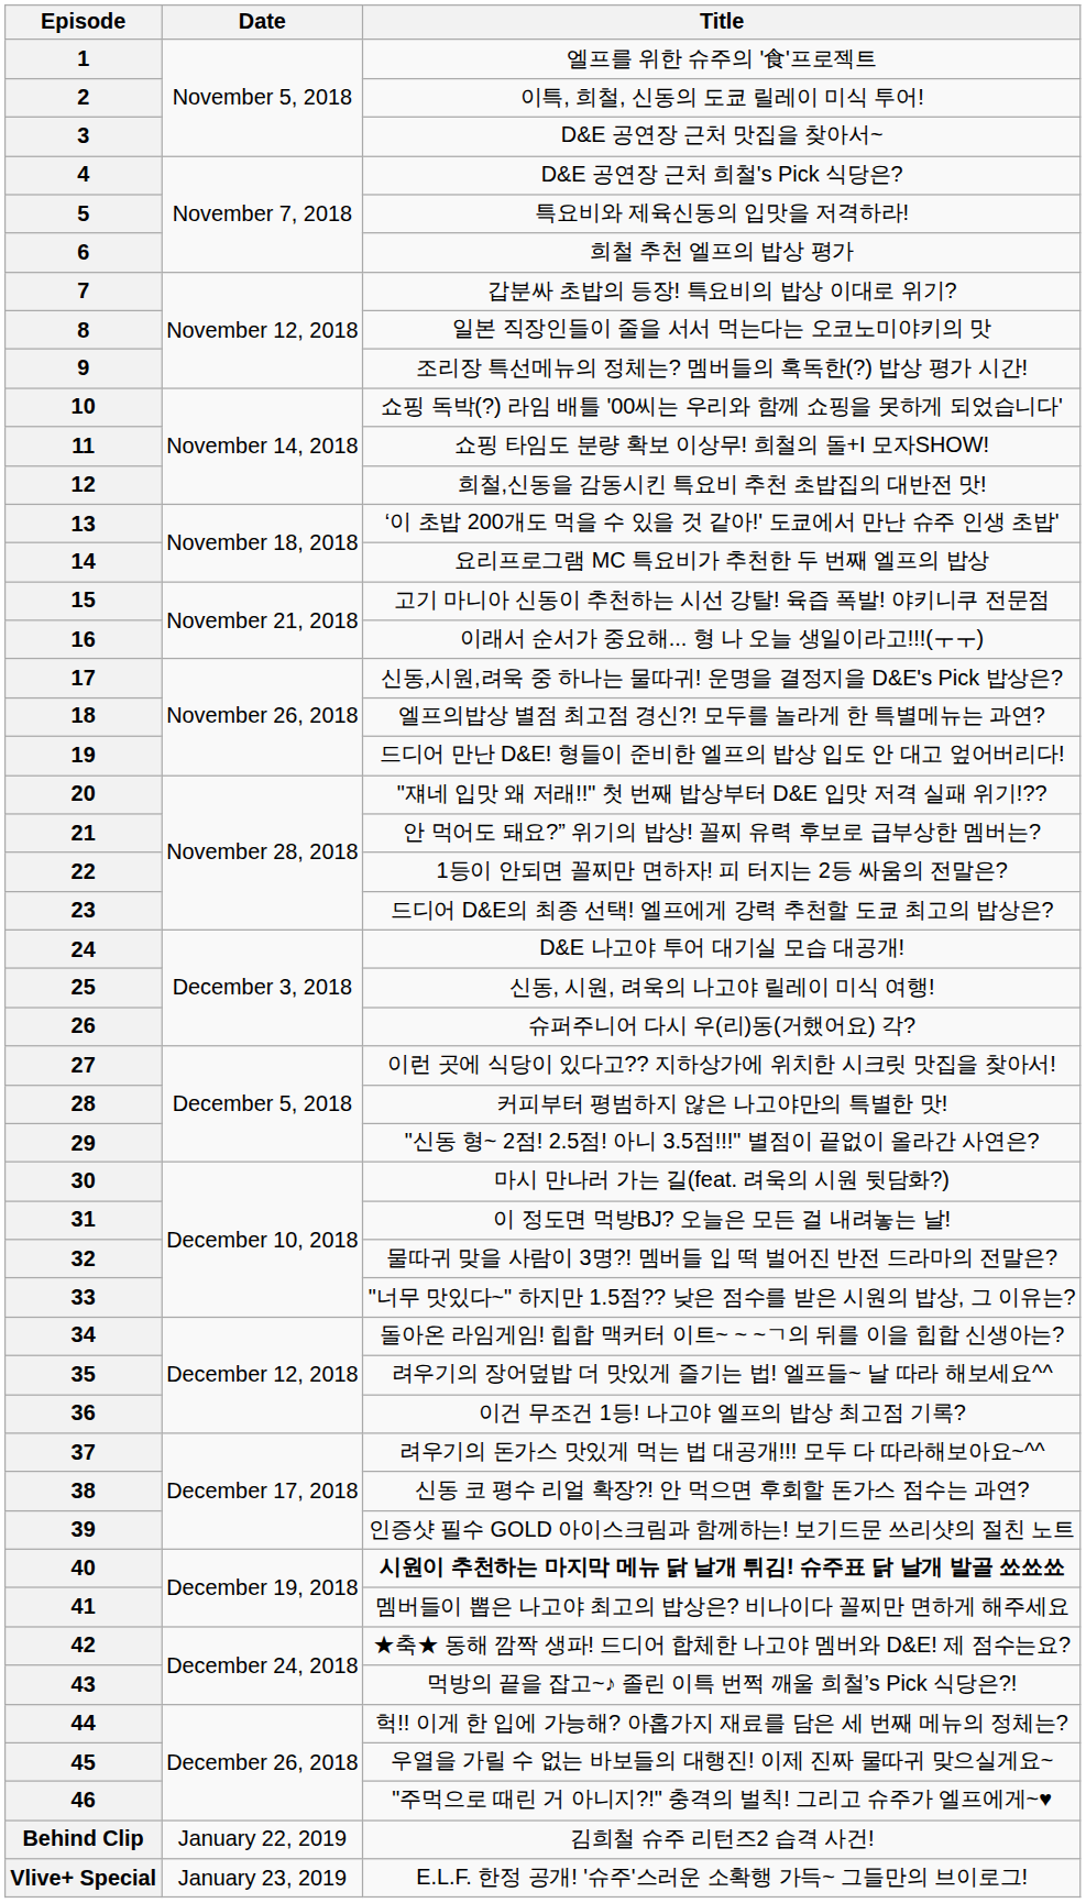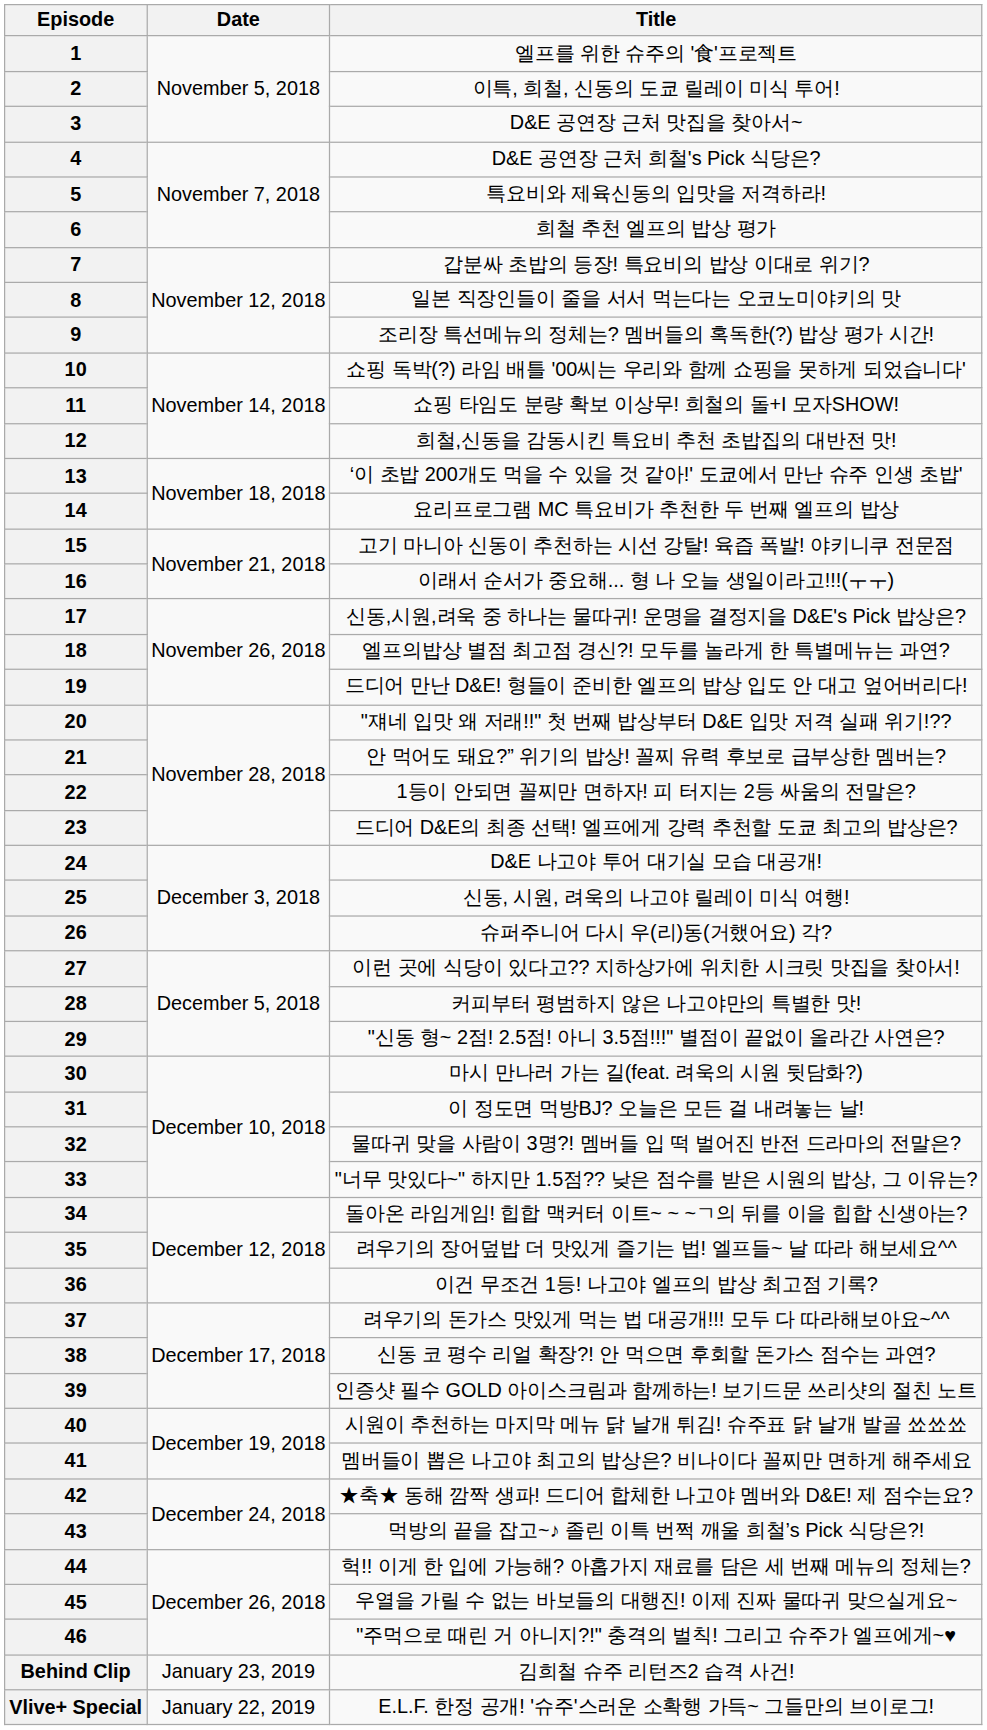 <table class="wikitable" style="text-align:center">
 <tr>
 <th>Episode</th>
 <th>Date</th>
 <th>Title</th>
 </tr>
 <tr>
 <th>1</th>
 <td rowspan="3">November 5, 2018</td>
 <td>엘프를 위한 슈주의 '食'프로젝트</td>
 </tr>
 <tr>
 <th>2</th>
 <td>이특, 희철, 신동의 도쿄 릴레이 미식 투어!</td>
 </tr>
 <tr>
 <th>3</th>
 <td>D&E 공연장 근처 맛집을 찾아서~</td>
 </tr>
 <tr>
 <th>4</th>
 <td rowspan="3">November 7, 2018</td>
 <td>D&E 공연장 근처 희철's Pick 식당은?</td>
 </tr>
 <tr>
 <th>5</th>
 <td>특요비와 제육신동의 입맛을 저격하라!</td>
 </tr>
 <tr>
 <th>6</th>
 <td>희철 추천 엘프의 밥상 평가</td>
 </tr>
 <tr>
 <th>7</th>
 <td rowspan="3">November 12, 2018</td>
 <td>갑분싸 초밥의 등장! 특요비의 밥상 이대로 위기?</td>
 </tr>
 <tr>
 <th>8</th>
 <td>일본 직장인들이 줄을 서서 먹는다는 오코노미야키의 맛</td>
 </tr>
 <tr>
 <th>9</th>
 <td>조리장 특선메뉴의 정체는? 멤버들의 혹독한(?) 밥상 평가 시간!</td>
 </tr>
 <tr>
 <th>10</th>
 <td rowspan="3">November 14, 2018</td>
 <td>쇼핑 독박(?) 라임 배틀 '00씨는 우리와 함께 쇼핑을 못하게 되었습니다'</td>
 </tr>
 <tr>
 <th>11</th>
 <td>쇼핑 타임도 분량 확보 이상무! 희철의 돌+I 모자SHOW!</td>
 </tr>
 <tr>
 <th>12</th>
 <td>희철,신동을 감동시킨 특요비 추천 초밥집의 대반전 맛!</td>
 </tr>
 <tr>
 <th>13</th>
 <td rowspan="2">November 18, 2018</td>
 <td>‘이 초밥 200개도 먹을 수 있을 것 같아!' 도쿄에서 만난 슈주 인생 초밥'</td>
 </tr>
 <tr>
 <th>14</th>
 <td>요리프로그램 MC 특요비가 추천한 두 번째 엘프의 밥상</td>
 </tr>
 <tr>
 <th>15</th>
 <td rowspan="2">November 21, 2018</td>
 <td>고기 마니아 신동이 추천하는 시선 강탈! 육즙 폭발! 야키니쿠 전문점</td>
 </tr>
 <tr>
 <th>16</th>
 <td>이래서 순서가 중요해... 형 나 오늘 생일이라고!!!(ㅜㅜ)</td>
 </tr>
 <tr>
 <th>17</th>
 <td rowspan="3">November 26, 2018</td>
 <td>신동,시원,려욱 중 하나는 물따귀! 운명을 결정지을 D&E's Pick 밥상은?</td>
 </tr>
 <tr>
 <th>18</th>
 <td>엘프의밥상 별점 최고점 경신?! 모두를 놀라게 한 특별메뉴는 과연?</td>
 </tr>
 <tr>
 <th>19</th>
 <td>드디어 만난 D&E! 형들이 준비한 엘프의 밥상 입도 안 대고 엎어버리다!</td>
 </tr>
 <tr>
 <th>20</th>
 <td rowspan="4">November 28, 2018</td>
 <td>"쟤네 입맛 왜 저래!!" 첫 번째 밥상부터 D&E 입맛 저격 실패 위기!??</td>
 </tr>
 <tr>
 <th>21</th>
 <td>안 먹어도 돼요?” 위기의 밥상! 꼴찌 유력 후보로 급부상한 멤버는?</td>
 </tr>
 <tr>
 <th>22</th>
 <td>1등이 안되면 꼴찌만 면하자! 피 터지는 2등 싸움의 전말은?</td>
 </tr>
 <tr>
 <th>23</th>
 <td>드디어 D&E의 최종 선택! 엘프에게 강력 추천할 도쿄 최고의 밥상은?</td>
 </tr>
 <tr>
 <th>24</th>
 <td rowspan="3">December 3, 2018</td>
 <td>D&E 나고야 투어 대기실 모습 대공개!</td>
 </tr>
 <tr>
 <th>25</th>
 <td>신동, 시원, 려욱의 나고야 릴레이 미식 여행!</td>
 </tr>
 <tr>
 <th>26</th>
 <td>슈퍼주니어 다시 우(리)동(거했어요) 각?</td>
 </tr>
 <tr>
 <th>27</th>
 <td rowspan="3">December 5, 2018</td>
 <td>이런 곳에 식당이 있다고?? 지하상가에 위치한 시크릿 맛집을 찾아서!</td>
 </tr>
 <tr>
 <th>28</th>
 <td>커피부터 평범하지 않은 나고야만의 특별한 맛!</td>
 </tr>
 <tr>
 <th>29</th>
 <td>"신동 형~ 2점! 2.5점! 아니 3.5점!!!" 별점이 끝없이 올라간 사연은?</td>
 </tr>
 <tr>
 <th>30</th>
 <td rowspan="4">December 10, 2018</td>
 <td>마시 만나러 가는 길(feat. 려욱의 시원 뒷담화?)</td>
 </tr>
 <tr>
 <th>31</th>
 <td>이 정도면 먹방BJ? 오늘은 모든 걸 내려놓는 날!</td>
 </tr>
 <tr>
 <th>32</th>
 <td>물따귀 맞을 사람이 3명?! 멤버들 입 떡 벌어진 반전 드라마의 전말은?</td>
 </tr>
 <tr>
 <th>33</th>
 <td>"너무 맛있다~" 하지만 1.5점?? 낮은 점수를 받은 시원의 밥상, 그 이유는?</td>
 </tr>
 <tr>
 <th>34</th>
 <td rowspan="3">December 12, 2018</td>
 <td>돌아온 라임게임! 힙합 맥커터 이트~ ~ ~ㄱ의 뒤를 이을 힙합 신생아는?</td>
 </tr>
 <tr>
 <th>35</th>
 <td>려우기의 장어덮밥 더 맛있게 즐기는 법! 엘프들~ 날 따라 해보세요^^</td>
 </tr>
 <tr>
 <th>36</th>
 <td>이건 무조건 1등! 나고야 엘프의 밥상 최고점 기록?</td>
 </tr>
 <tr>
 <th>37</th>
 <td rowspan="3">December 17, 2018</td>
 <td>려우기의 돈가스 맛있게 먹는 법 대공개!!! 모두 다 따라해보아요~^^</td>
 </tr>
 <tr>
 <th>38</th>
 <td>신동 코 평수 리얼 확장?! 안 먹으면 후회할 돈가스 점수는 과연?</td>
 </tr>
 <tr>
 <th>39</th>
 <td>인증샷 필수 GOLD 아이스크림과 함께하는! 보기드문 쓰리샷의 절친 노트</td>
 </tr>
 <tr>
 <th>40</th>
 <td rowspan="2">December 19, 2018</td>
-<td><strong>시원이 추천하는 마지막 메뉴 닭 날개 튀김! 슈주표 닭 날개 발골 쑈쑈쑈</strong></td>
+<td>시원이 추천하는 마지막 메뉴 닭 날개 튀김! 슈주표 닭 날개 발골 쑈쑈쑈</td>
 </tr>
 <tr>
 <th>41</th>
 <td>멤버들이 뽑은 나고야 최고의 밥상은? 비나이다 꼴찌만 면하게 해주세요</td>
 </tr>
 <tr>
 <th>42</th>
 <td rowspan="2">December 24, 2018</td>
 <td>★축★ 동해 깜짝 생파! 드디어 합체한 나고야 멤버와 D&E! 제 점수는요?</td>
 </tr>
 <tr>
 <th>43</th>
 <td>먹방의 끝을 잡고~♪ 졸린 이특 번쩍 깨울 희철’s Pick 식당은?!</td>
 </tr>
 <tr>
 <th>44</th>
 <td rowspan="3">December 26, 2018</td>
 <td>헉!! 이게 한 입에 가능해? 아홉가지 재료를 담은 세 번째 메뉴의 정체는?</td>
 </tr>
 <tr>
 <th>45</th>
 <td>우열을 가릴 수 없는 바보들의 대행진! 이제 진짜 물따귀 맞으실게요~</td>
 </tr>
 <tr>
 <th>46</th>
 <td>"주먹으로 때린 거 아니지?!" 충격의 벌칙! 그리고 슈주가 엘프에게~♥</td>
 </tr>
 <tr>
 <th>Behind Clip</th>
-<td rowspan="1">January 22, 2019</td>
+<td rowspan="1">January 23, 2019</td>
 <td>김희철 슈주 리턴즈2 습격 사건!</td>
 </tr>
 <tr>
 <th>Vlive+ Special</th>
-<td rowspan="1">January 23, 2019</td>
+<td rowspan="1">January 22, 2019</td>
 <td>E.L.F. 한정 공개! '슈주'스러운 소확행 가득~ 그들만의 브이로그!</td>
 </tr>
 </table>
